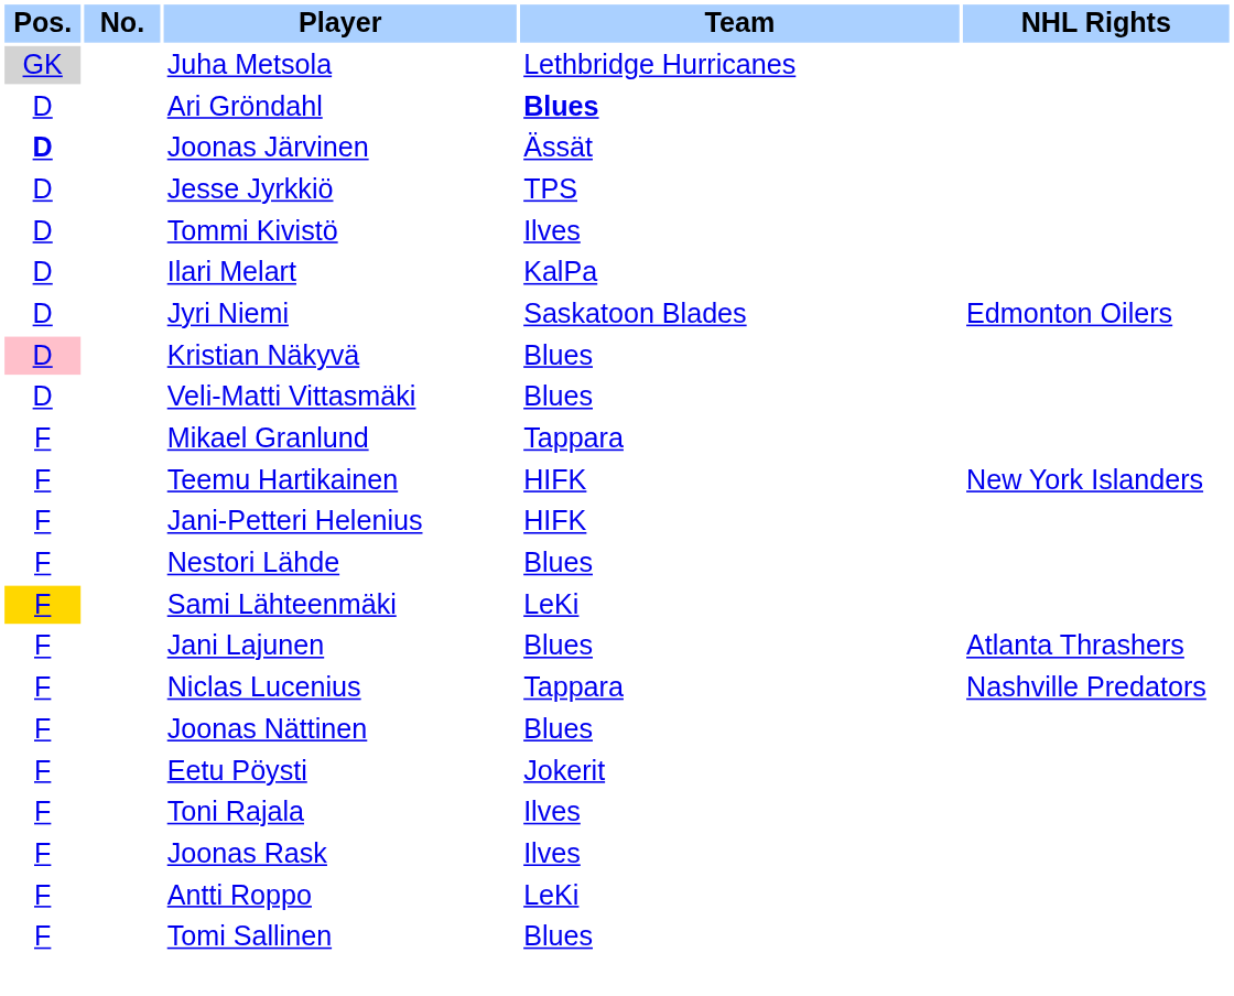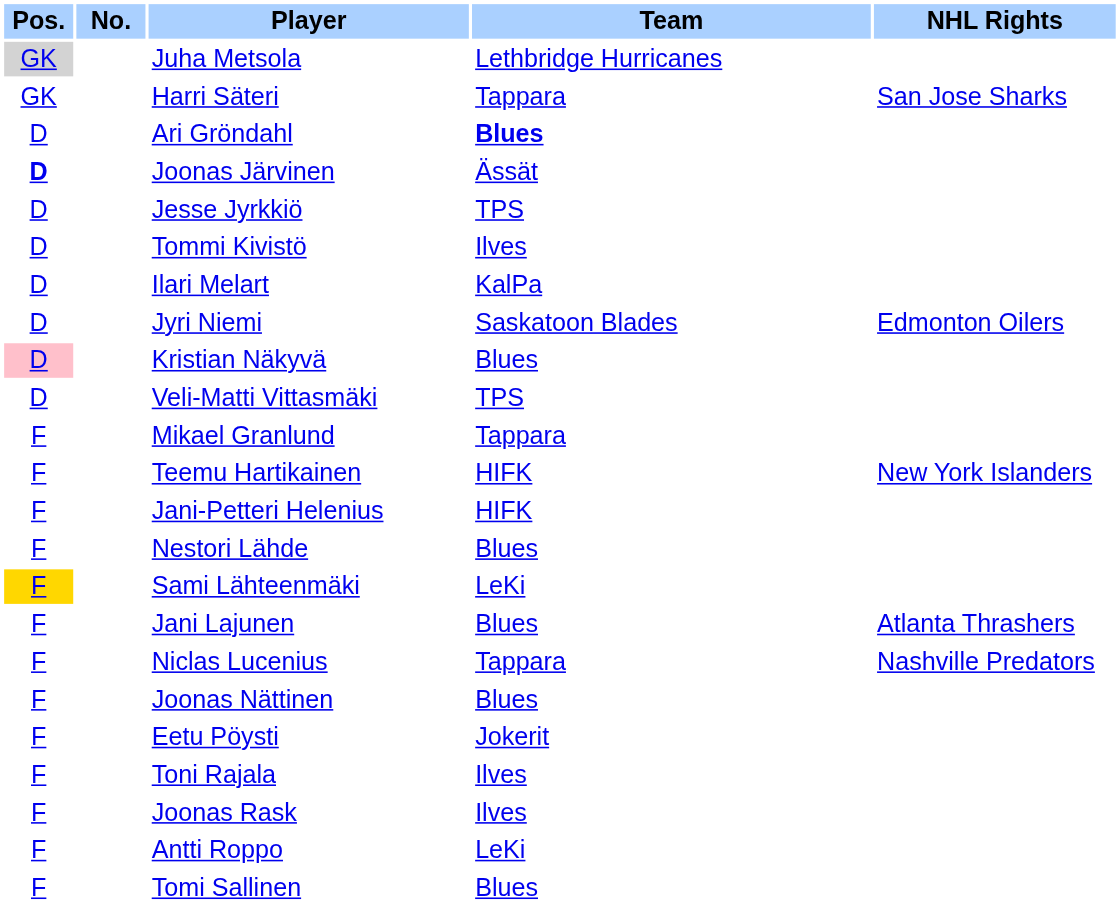 <table border="0" cellspacing="2" cellpadding="2">
 <tr bgcolor=AAD0FF>
 <th width=40>Pos.</th>
 <th width=40>No.</th>
 <th width=200>Player</th>
 <th width=250>Team</th>
 <th width=150>NHL Rights</th>
 </tr>
 <tr>
 <td style="background: lightgrey; text-align:center;"><a href='#'>GK</a></td>
 <td style="text-align:center;"></td>
 <td><a href='#'>Juha Metsola</a></td>
 <td> <a href='#'>Lethbridge Hurricanes</a></td>
 <td></td>
+</tr>
+<tr>
+<td style="text-align:center;"><a href='#'>GK</a></td>
+<td style="text-align:center;"></td>
+<td><a href='#'>Harri Säteri</a></td>
+<td> <a href='#'>Tappara</a></td>
+<td><a href='#'>San Jose Sharks</a></td>
 </tr>
 <tr>
 <td style="text-align:center;"><a href='#'>D</a></td>
 <td style="text-align:center;"></td>
 <td><a href='#'>Ari Gröndahl</a></td>
 <td><strong> <a href='#'>Blues</a></strong></td>
 <td></td>
 </tr>
 <tr>
 <td style="text-align:center;"><strong><a href='#'>D</a></strong></td>
 <td style="text-align:center;"></td>
 <td><a href='#'>Joonas Järvinen</a></td>
 <td> <a href='#'>Ässät</a></td>
 <td></td>
 </tr>
 <tr>
 <td style="text-align:center;"><a href='#'>D</a></td>
 <td style="text-align:center;"></td>
 <td><a href='#'>Jesse Jyrkkiö</a></td>
 <td> <a href='#'>TPS</a></td>
 <td></td>
 </tr>
 <tr>
 <td style="text-align:center;"><a href='#'>D</a></td>
 <td style="text-align:center;"></td>
 <td><a href='#'>Tommi Kivistö</a></td>
 <td> <a href='#'>Ilves</a></td>
 <td></td>
 </tr>
 <tr>
 <td style="text-align:center;"><a href='#'>D</a></td>
 <td style="text-align:center;"></td>
 <td><a href='#'>Ilari Melart</a></td>
 <td> <a href='#'>KalPa</a></td>
 <td></td>
 </tr>
 <tr>
 <td style="text-align:center;"><a href='#'>D</a></td>
 <td style="text-align:center;"></td>
 <td><a href='#'>Jyri Niemi</a></td>
 <td> <a href='#'>Saskatoon Blades</a></td>
 <td><a href='#'>Edmonton Oilers</a></td>
 </tr>
 <tr>
 <td style="background: pink; text-align:center;"><a href='#'>D</a></td>
 <td style="text-align:center;"></td>
 <td><a href='#'>Kristian Näkyvä</a></td>
 <td> <a href='#'>Blues</a></td>
 <td></td>
 </tr>
 <tr>
 <td style="text-align:center;"><a href='#'>D</a></td>
 <td style="text-align:center;"></td>
 <td><a href='#'>Veli-Matti Vittasmäki</a></td>
-<td> <a href='#'>Blues</a></td>
+<td> <a href='#'>TPS</a></td>
 <td></td>
 </tr>
 <tr>
 <td style="text-align:center;"><a href='#'>F</a></td>
 <td style="text-align:center;"></td>
 <td><a href='#'>Mikael Granlund</a></td>
 <td> <a href='#'>Tappara</a></td>
 <td></td>
 </tr>
 <tr>
 <td style="text-align:center;"><a href='#'>F</a></td>
 <td style="text-align:center;"></td>
 <td><a href='#'>Teemu Hartikainen</a></td>
 <td> <a href='#'>HIFK</a></td>
 <td><a href='#'>New York Islanders</a></td>
 </tr>
 <tr>
 <td style="text-align:center;"><a href='#'>F</a></td>
 <td style="text-align:center;"></td>
 <td><a href='#'>Jani-Petteri Helenius</a></td>
 <td> <a href='#'>HIFK</a></td>
 <td></td>
 </tr>
 <tr>
 <td style="text-align:center;"><a href='#'>F</a></td>
 <td style="text-align:center;"></td>
 <td><a href='#'>Nestori Lähde</a></td>
 <td> <a href='#'>Blues</a></td>
 <td></td>
 </tr>
 <tr>
 <td style="background: gold; text-align:center;"><a href='#'>F</a></td>
 <td style="text-align:center;"></td>
 <td><a href='#'>Sami Lähteenmäki</a></td>
 <td> <a href='#'>LeKi</a></td>
 <td></td>
 </tr>
 <tr>
 <td style="text-align:center;"><a href='#'>F</a></td>
 <td style="text-align:center;"></td>
 <td><a href='#'>Jani Lajunen</a></td>
 <td> <a href='#'>Blues</a></td>
 <td><a href='#'>Atlanta Thrashers</a></td>
 </tr>
 <tr>
 <td style="text-align:center;"><a href='#'>F</a></td>
 <td style="text-align:center;"></td>
 <td><a href='#'>Niclas Lucenius</a></td>
 <td> <a href='#'>Tappara</a></td>
 <td><a href='#'>Nashville Predators</a></td>
 </tr>
 <tr>
 <td style="text-align:center;"><a href='#'>F</a></td>
 <td style="text-align:center;"></td>
 <td><a href='#'>Joonas Nättinen</a></td>
 <td> <a href='#'>Blues</a></td>
 <td></td>
 </tr>
 <tr>
 <td style="text-align:center;"><a href='#'>F</a></td>
 <td style="text-align:center;"></td>
 <td><a href='#'>Eetu Pöysti</a></td>
 <td> <a href='#'>Jokerit</a></td>
 <td></td>
 </tr>
 <tr>
 <td style="text-align:center;"><a href='#'>F</a></td>
 <td style="text-align:center;"></td>
 <td><a href='#'>Toni Rajala</a></td>
 <td> <a href='#'>Ilves</a></td>
 <td></td>
 </tr>
 <tr>
 <td style="text-align:center;"><a href='#'>F</a></td>
 <td style="text-align:center;"></td>
 <td><a href='#'>Joonas Rask</a></td>
 <td> <a href='#'>Ilves</a></td>
 <td></td>
 </tr>
 <tr>
 <td style="text-align:center;"><a href='#'>F</a></td>
 <td style="text-align:center;"></td>
 <td><a href='#'>Antti Roppo</a></td>
 <td> <a href='#'>LeKi</a></td>
 <td></td>
 </tr>
 <tr>
 <td style="text-align:center;"><a href='#'>F</a></td>
 <td style="text-align:center;"></td>
 <td><a href='#'>Tomi Sallinen</a></td>
 <td> <a href='#'>Blues</a></td>
 <td></td>
 </tr>
 </table>
